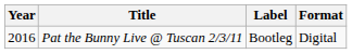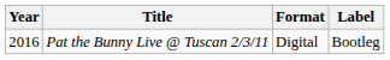 <table class="wikitable">
 <tr>
 <th>Year</th>
 <th>Title</th>
+<th>Format</th>
 <th>Label</th>
-<th>Format</th>
 </tr>
 <tr>
 <td>2016</td>
 <td><em>Pat the Bunny Live @ Tuscan 2/3/11</em></td>
+<td>Digital</td>
 <td>Bootleg</td>
-<td>Digital</td>
 </tr>
 </table>
